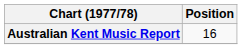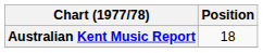 <table class="wikitable sortable plainrowheaders">
 <tr>
 <th scope="col">Chart (1977/78)</th>
 <th scope="col">Position</th>
 </tr>
 <tr>
 <th scope="row">Australian <a href='#'>Kent Music Report</a></th>
-<td style="text-align:center;">16</td>
+<td style="text-align:center;">18</td>
 </tr>
 <tr>
 </tr>
 </table>
